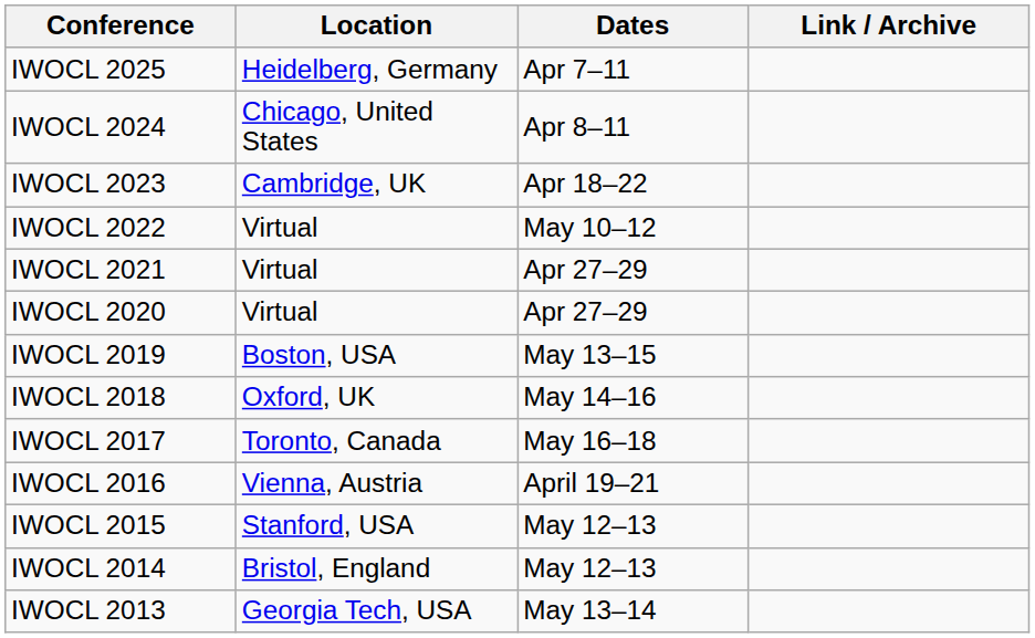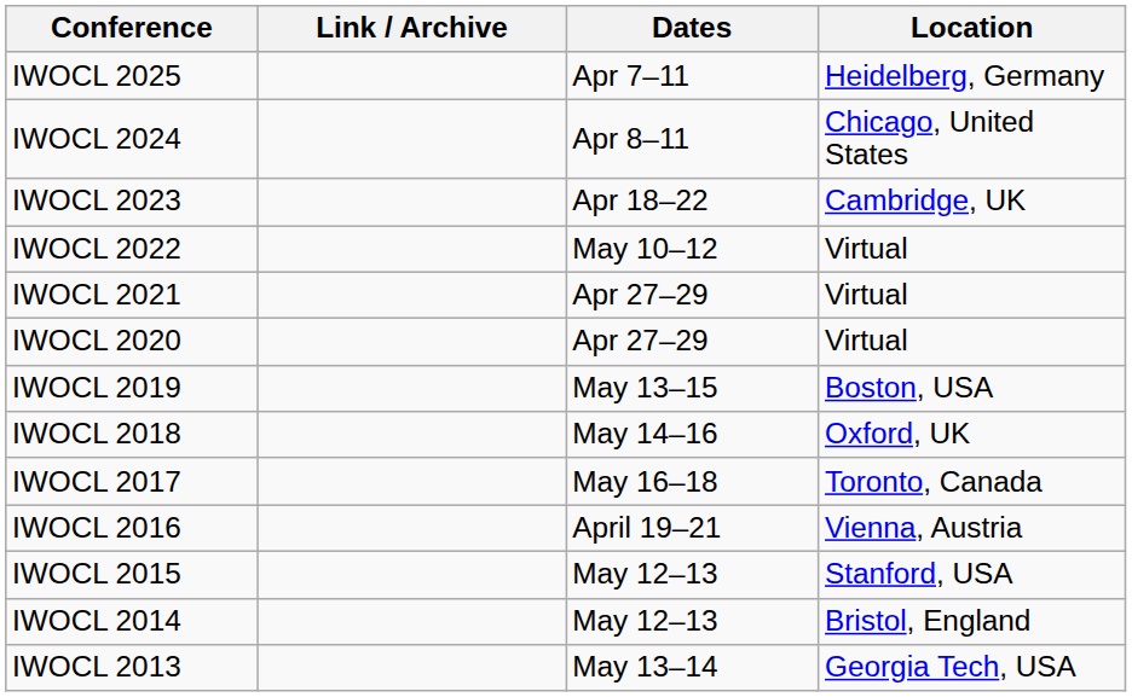 <table class="wikitable" style="margin:auto;">
 <tr>
 <th style="width:130px;">Conference</th>
+<th style="width:160px;">Link / Archive</th>
+<th style="width:130px;">Dates</th>
 <th style="width:160px;">Location</th>
-<th style="width:130px;">Dates</th>
-<th style="width:160px;">Link / Archive</th>
 </tr>
 <tr>
 <td>IWOCL 2025</td>
+<td></td>
+<td>Apr 7–11</td>
 <td><a href='#'>Heidelberg</a>, Germany</td>
-<td>Apr 7–11</td>
-<td></td>
 </tr>
 <tr>
 <td>IWOCL 2024</td>
+<td></td>
+<td>Apr 8–11</td>
 <td><a href='#'>Chicago</a>, United States</td>
-<td>Apr 8–11</td>
-<td></td>
 </tr>
 <tr>
 <td>IWOCL 2023</td>
+<td></td>
+<td>Apr 18–22</td>
 <td><a href='#'>Cambridge</a>, UK</td>
-<td>Apr 18–22</td>
-<td></td>
 </tr>
 <tr>
 <td>IWOCL 2022</td>
+<td></td>
+<td>May 10–12</td>
 <td>Virtual</td>
-<td>May 10–12</td>
-<td></td>
 </tr>
 <tr>
 <td>IWOCL 2021</td>
+<td></td>
+<td>Apr 27–29</td>
 <td>Virtual</td>
-<td>Apr 27–29</td>
-<td></td>
 </tr>
 <tr>
 <td>IWOCL 2020</td>
+<td></td>
+<td>Apr 27–29</td>
 <td>Virtual</td>
-<td>Apr 27–29</td>
-<td></td>
 </tr>
 <tr>
 <td>IWOCL 2019</td>
+<td></td>
+<td>May 13–15</td>
 <td><a href='#'>Boston</a>, USA</td>
-<td>May 13–15</td>
-<td></td>
 </tr>
 <tr>
 <td>IWOCL 2018</td>
+<td></td>
+<td>May 14–16</td>
 <td><a href='#'>Oxford</a>, UK</td>
-<td>May 14–16</td>
-<td></td>
 </tr>
 <tr>
 <td>IWOCL 2017</td>
+<td></td>
+<td>May 16–18</td>
 <td><a href='#'>Toronto</a>, Canada</td>
-<td>May 16–18</td>
-<td></td>
 </tr>
 <tr>
 <td>IWOCL 2016</td>
+<td></td>
+<td>April 19–21</td>
 <td><a href='#'>Vienna</a>, Austria</td>
-<td>April 19–21</td>
-<td></td>
 </tr>
 <tr>
 <td>IWOCL 2015</td>
+<td></td>
+<td>May 12–13</td>
 <td><a href='#'>Stanford</a>, USA</td>
-<td>May 12–13</td>
-<td></td>
 </tr>
 <tr>
 <td>IWOCL 2014</td>
+<td></td>
+<td>May 12–13</td>
 <td><a href='#'>Bristol</a>, England</td>
-<td>May 12–13</td>
-<td></td>
 </tr>
 <tr>
 <td>IWOCL 2013</td>
+<td></td>
+<td>May 13–14</td>
 <td><a href='#'>Georgia Tech</a>, USA</td>
-<td>May 13–14</td>
-<td></td>
 </tr>
 </table>
